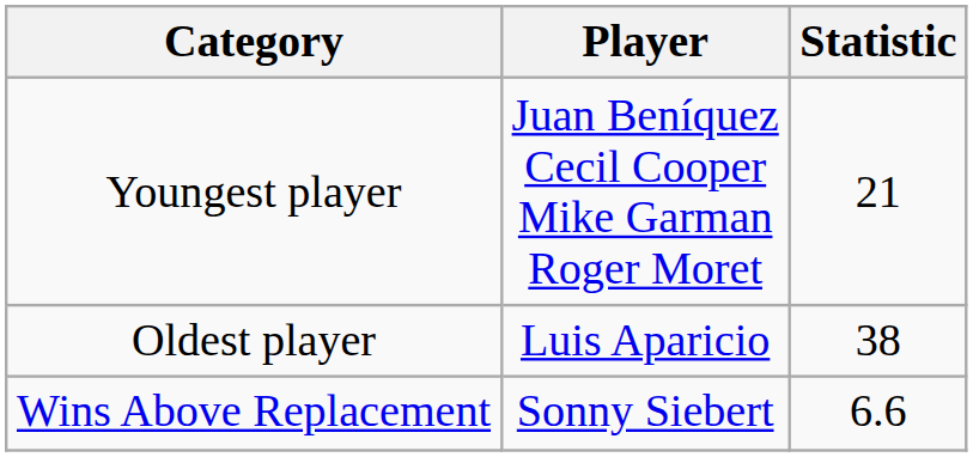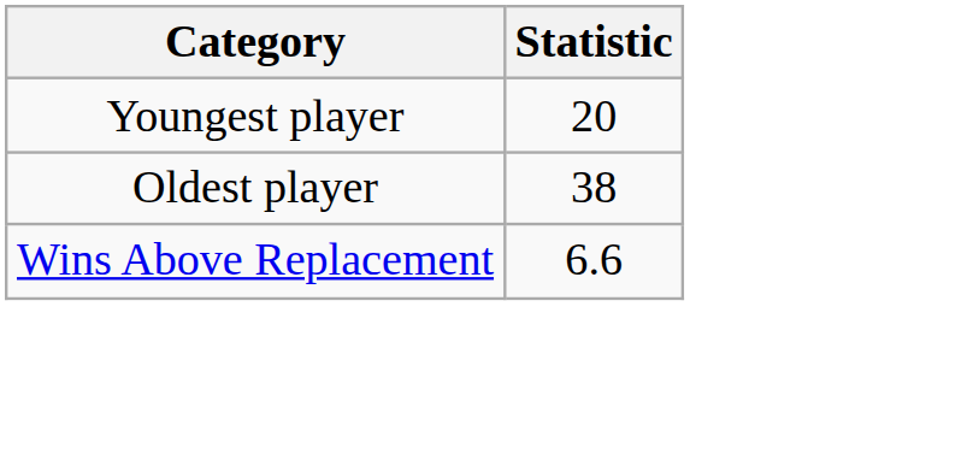 <table class="wikitable" style="text-align:center;">
 <tr>
 <th>Category</th>
-<th>Player</th>
 <th>Statistic</th>
 </tr>
 <tr>
 <td>Youngest player</td>
-<td><a href='#'>Juan Beníquez</a><br><a href='#'>Cecil Cooper</a><br><a href='#'>Mike Garman</a><br><a href='#'>Roger Moret</a></td>
-<td>21</td>
+<td>20</td>
 </tr>
 <tr>
 <td>Oldest player</td>
-<td><a href='#'>Luis Aparicio</a></td>
 <td>38</td>
 </tr>
 <tr>
 <td><a href='#'>Wins Above Replacement</a></td>
-<td><a href='#'>Sonny Siebert</a></td>
 <td>6.6</td>
 </tr>
 </table>
